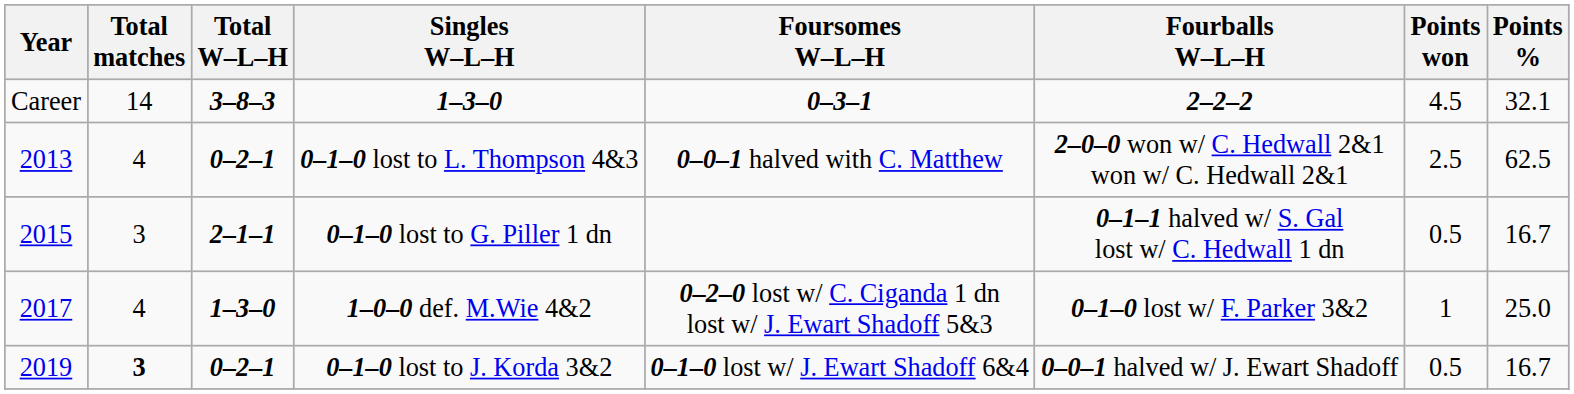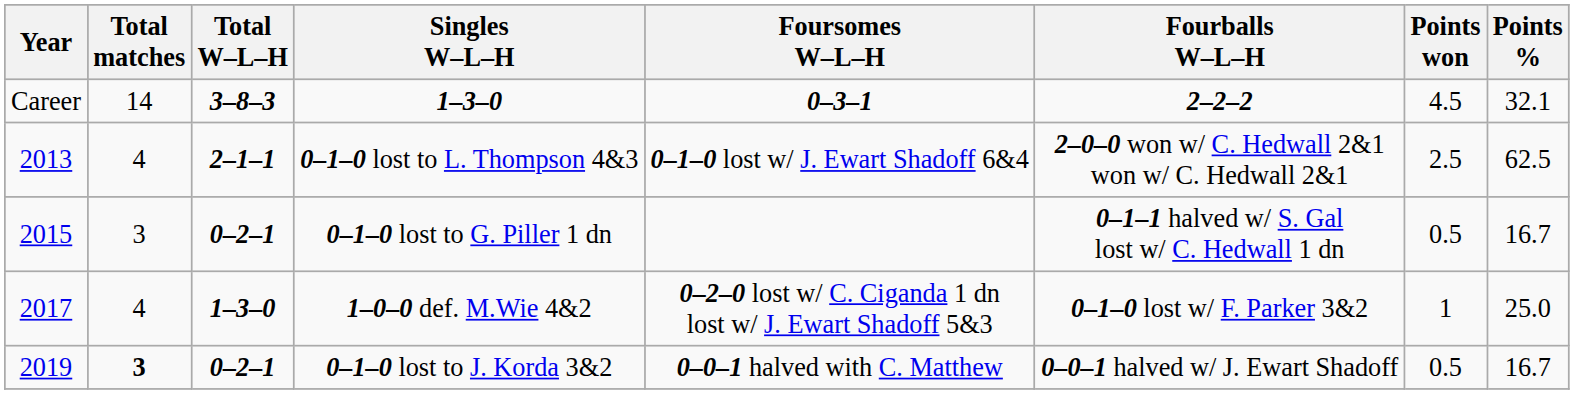 <table class="wikitable" style="text-align:center; font-size: 95%;">
 <tr>
 <th>Year</th>
 <th>Total<br>matches</th>
 <th>Total<br>W–L–H</th>
 <th>Singles<br>W–L–H</th>
 <th>Foursomes<br>W–L–H</th>
 <th>Fourballs<br>W–L–H</th>
 <th>Points<br>won</th>
 <th>Points<br>%</th>
 </tr>
 <tr>
 <td>Career</td>
 <td>14</td>
 <td><strong><em>3–8–3</em></strong></td>
 <td><strong><em>1–3–0</em></strong></td>
 <td><strong><em>0–3–1</em></strong></td>
 <td><strong><em>2–2–2</em></strong></td>
 <td>4.5</td>
 <td>32.1</td>
 </tr>
 <tr>
 <td><a href='#'>2013</a></td>
 <td>4</td>
-<td><strong><em>0–2–1</em></strong></td>
+<td><strong><em>2–1–1</em></strong></td>
 <td><strong><em>0–1–0</em></strong> lost to <a href='#'>L. Thompson</a> 4&3</td>
-<td><strong><em>0–0–1</em></strong> halved with <a href='#'>C. Matthew</a></td>
+<td><strong><em>0–1–0</em></strong> lost w/ <a href='#'>J. Ewart Shadoff</a> 6&4</td>
 <td><strong><em>2–0–0</em></strong> won w/ <a href='#'>C. Hedwall</a> 2&1<br>won w/ C. Hedwall 2&1</td>
 <td>2.5</td>
 <td>62.5</td>
 </tr>
 <tr>
 <td><a href='#'>2015</a></td>
 <td>3</td>
-<td><strong><em>2–1–1</em></strong></td>
+<td><strong><em>0–2–1</em></strong></td>
 <td><strong><em>0–1–0</em></strong> lost to <a href='#'>G. Piller</a> 1 dn</td>
 <td></td>
 <td><strong><em>0–1–1</em></strong> halved w/ <a href='#'>S. Gal</a><br>lost w/ <a href='#'>C. Hedwall</a> 1 dn</td>
 <td>0.5</td>
 <td>16.7</td>
 </tr>
 <tr>
 <td><a href='#'>2017</a></td>
 <td>4</td>
 <td><strong><em>1–3–0</em></strong></td>
 <td><strong><em>1–0–0</em></strong> def. <a href='#'>M.Wie</a> 4&2</td>
 <td><strong><em>0–2–0</em></strong> lost w/ <a href='#'>C. Ciganda</a> 1 dn<br>lost w/ <a href='#'>J. Ewart Shadoff</a> 5&3</td>
 <td><strong><em>0–1–0</em></strong> lost w/ <a href='#'>F. Parker</a> 3&2</td>
 <td>1</td>
 <td>25.0</td>
 </tr>
 <tr>
 <td><a href='#'>2019</a></td>
 <td><strong>3</strong></td>
 <td><strong><em>0–2–1</em></strong></td>
 <td><strong><em>0–1–0</em></strong> lost to <a href='#'>J. Korda</a> 3&2</td>
-<td><strong><em>0–1–0</em></strong> lost w/ <a href='#'>J. Ewart Shadoff</a> 6&4</td>
+<td><strong><em>0–0–1</em></strong> halved with <a href='#'>C. Matthew</a></td>
 <td><strong><em>0–0–1</em></strong> halved w/ J. Ewart Shadoff</td>
 <td>0.5</td>
 <td>16.7</td>
 </tr>
 </table>
